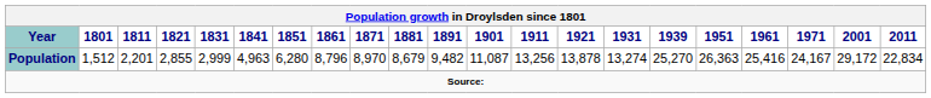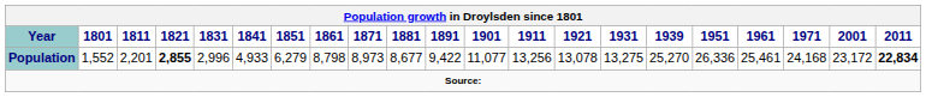 <table class="wikitable" style="font-size:90%;width:70%;border:0px;text-align:center;line-height:120%;">
 <tr>
 <th colspan="30" style="text-align:center;font-size:90%;"><a href='#'>Population growth</a> in Droylsden since 1801</th>
 </tr>
 <tr>
 <th style="background: #99CCCC; color: #000080" height="17">Year</th>
 <th style="background: #FFFFFF; color:#000080;">1801</th>
 <th style="background: #FFFFFF; color:#000080;">1811</th>
 <th style="background: #FFFFFF; color:#000080;">1821</th>
 <th style="background: #FFFFFF; color:#000080;">1831</th>
 <th style="background: #FFFFFF; color:#000080;">1841</th>
 <th style="background: #FFFFFF; color:#000080;">1851</th>
 <th style="background: #FFFFFF; color:#000080;">1861</th>
 <th style="background: #FFFFFF; color:#000080;">1871</th>
 <th style="background: #FFFFFF; color:#000080;">1881</th>
 <th style="background: #FFFFFF; color:#000080;">1891</th>
 <th style="background: #FFFFFF; color:#000080;">1901</th>
 <th style="background: #FFFFFF; color:#000080;">1911</th>
 <th style="background: #FFFFFF; color:#000080;">1921</th>
 <th style="background: #FFFFFF; color:#000080;">1931</th>
 <th style="background: #FFFFFF; color:#000080;">1939</th>
 <th style="background: #FFFFFF; color:#000080;">1951</th>
 <th style="background: #FFFFFF; color:#000080;">1961</th>
 <th style="background: #FFFFFF; color:#000080;">1971</th>
 <th style="background: #FFFFFF; color:#000080;">2001</th>
 <th style="background: #FFFFFF; color:#000080;">2011</th>
 </tr>
 <tr Align="center">
 <th style="background: #99CCCC; color: #000080" height="17">Population</th>
-<td style="background: #FFFFFF; color: black;">1,512</td>
+<td style="background: #FFFFFF; color: black;">1,552</td>
 <td style="background: #FFFFFF; color: black;">2,201</td>
-<td style="background: #FFFFFF; color: black;">2,855</td>
-<td style="background: #FFFFFF; color: black;">2,999</td>
-<td style="background: #FFFFFF; color: black;">4,963</td>
-<td style="background: #FFFFFF; color: black;">6,280</td>
-<td style="background: #FFFFFF; color: black;">8,796</td>
-<td style="background: #FFFFFF; color: black;">8,970</td>
-<td style="background: #FFFFFF; color: black;">8,679</td>
-<td style="background: #FFFFFF; color: black;">9,482</td>
-<td style="background: #FFFFFF; color: black;">11,087</td>
+<td style="background: #FFFFFF; color: black;"><strong>2,855</strong></td>
+<td style="background: #FFFFFF; color: black;">2,996</td>
+<td style="background: #FFFFFF; color: black;">4,933</td>
+<td style="background: #FFFFFF; color: black;">6,279</td>
+<td style="background: #FFFFFF; color: black;">8,798</td>
+<td style="background: #FFFFFF; color: black;">8,973</td>
+<td style="background: #FFFFFF; color: black;">8,677</td>
+<td style="background: #FFFFFF; color: black;">9,422</td>
+<td style="background: #FFFFFF; color: black;">11,077</td>
 <td style="background: #FFFFFF; color: black;">13,256</td>
-<td style="background: #FFFFFF; color: black;">13,878</td>
-<td style="background: #FFFFFF; color: black;">13,274</td>
+<td style="background: #FFFFFF; color: black;">13,078</td>
+<td style="background: #FFFFFF; color: black;">13,275</td>
 <td style="background: #FFFFFF; color: black;">25,270</td>
-<td style="background: #FFFFFF; color: black;">26,363</td>
-<td style="background: #FFFFFF; color: black;">25,416</td>
-<td style="background: #FFFFFF; color: black;">24,167</td>
-<td style="background: #FFFFFF; color: black;">29,172</td>
-<td style="background: #FFFFFF; color: black;">22,834</td>
+<td style="background: #FFFFFF; color: black;">26,336</td>
+<td style="background: #FFFFFF; color: black;">25,461</td>
+<td style="background: #FFFFFF; color: black;">24,168</td>
+<td style="background: #FFFFFF; color: black;">23,172</td>
+<td style="background: #FFFFFF; color: black;"><strong>22,834</strong></td>
 </tr>
 <tr>
 <td colspan="30" style="text-align:center;font-size:90%;"><small><strong>Source:</strong></small></td>
 </tr>
 </table>
